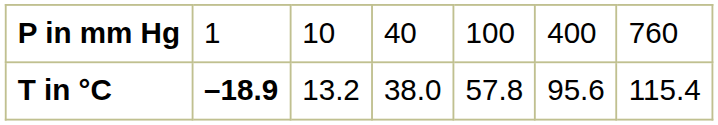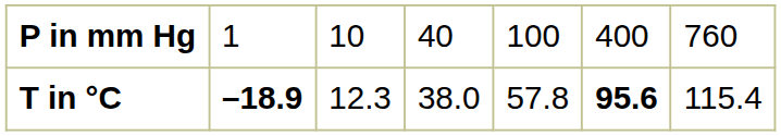 <table border="1" cellspacing="0" cellpadding="6" style="margin: 0 0 0 0.5em; background: white; border-collapse: collapse; border-color: #C0C090;">
 <tr>
 <td><strong>P in mm Hg</strong></td>
 <td>1</td>
 <td>10</td>
 <td>40</td>
 <td>100</td>
 <td>400</td>
 <td>760</td>
 </tr>
 <tr>
 <td><strong>T in °C</strong></td>
 <td><strong>–18.9</strong></td>
-<td>13.2</td>
+<td>12.3</td>
 <td>38.0</td>
 <td>57.8</td>
-<td>95.6</td>
+<td><strong>95.6</strong></td>
 <td>115.4</td>
 </tr>
 </table>
